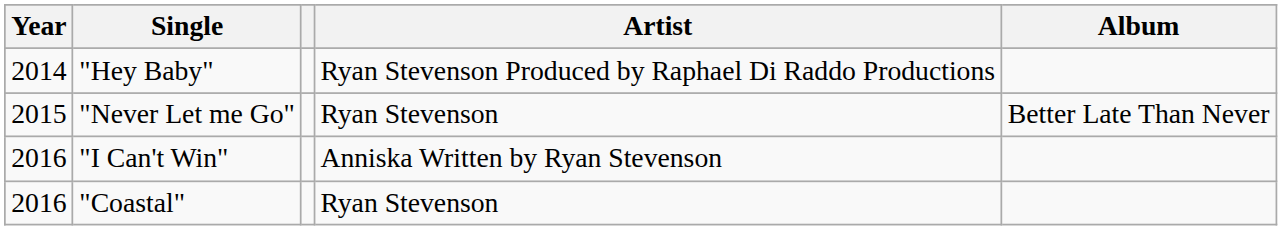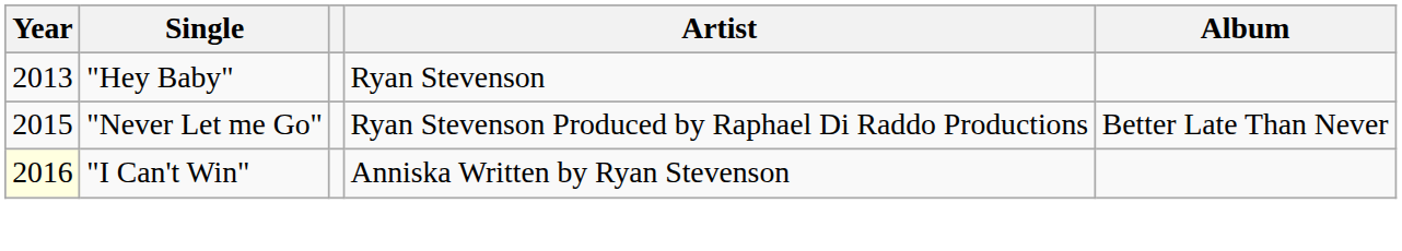 <table class="wikitable">
 <tr>
 <th>Year</th>
 <th>Single</th>
 <th></th>
 <th>Artist</th>
 <th>Album</th>
 </tr>
 <tr>
-<td>2014</td>
+<td>2013</td>
 <td>"Hey Baby"</td>
 <td></td>
-<td>Ryan Stevenson Produced by Raphael Di Raddo Productions </td>
+<td>Ryan Stevenson</td>
 <td></td>
 </tr>
 <tr>
 <td>2015</td>
 <td>"Never Let me Go"</td>
 <td></td>
-<td>Ryan Stevenson</td>
+<td>Ryan Stevenson Produced by Raphael Di Raddo Productions </td>
 <td>Better Late Than Never</td>
 </tr>
 <tr>
-<td>2016</td>
+<td style="background: lightyellow;">2016</td>
 <td>"I Can't Win"</td>
 <td></td>
 <td>Anniska Written by Ryan Stevenson</td>
 <td></td>
 </tr>
-<tr>
-<td>2016</td>
-<td>"Coastal"</td>
-<td></td>
-<td>Ryan Stevenson</td>
-<td></td>
-</tr>
 </table>
